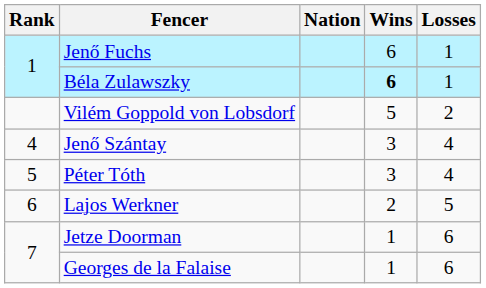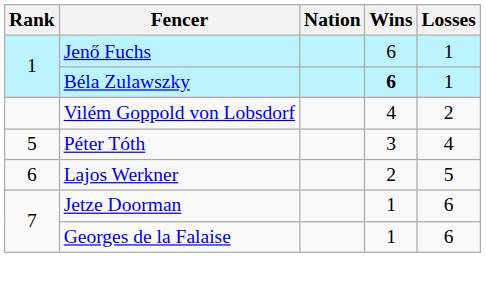 <table class="wikitable sortable" style="text-align:center">
 <tr>
 <th>Rank</th>
 <th>Fencer</th>
 <th>Nation</th>
 <th>Wins</th>
 <th>Losses</th>
 </tr>
 <tr bgcolor=bbf3ff>
 <td rowspan=2>1</td>
 <td align=left><a href='#'>Jenő Fuchs</a></td>
 <td align=left></td>
 <td>6</td>
 <td>1</td>
 </tr>
 <tr bgcolor=bbf3ff>
 <td align=left><a href='#'>Béla Zulawszky</a></td>
 <td align=left></td>
 <td><strong>6</strong></td>
 <td>1</td>
 </tr>
 <tr>
 <td></td>
 <td align=left><a href='#'>Vilém Goppold von Lobsdorf</a></td>
 <td align=left></td>
-<td>5</td>
+<td>4</td>
 <td>2</td>
-</tr>
-<tr>
-<td>4</td>
-<td align=left><a href='#'>Jenő Szántay</a></td>
-<td align=left></td>
-<td>3</td>
-<td>4</td>
 </tr>
 <tr>
 <td>5</td>
 <td align=left><a href='#'>Péter Tóth</a></td>
 <td align=left></td>
 <td>3</td>
 <td>4</td>
 </tr>
 <tr>
 <td>6</td>
 <td align=left><a href='#'>Lajos Werkner</a></td>
 <td align=left></td>
 <td>2</td>
 <td>5</td>
 </tr>
 <tr>
 <td rowspan=2>7</td>
 <td align=left><a href='#'>Jetze Doorman</a></td>
 <td align=left></td>
 <td>1</td>
 <td>6</td>
 </tr>
 <tr>
 <td align=left><a href='#'>Georges de la Falaise</a></td>
 <td align=left></td>
 <td>1</td>
 <td>6</td>
 </tr>
 </table>
